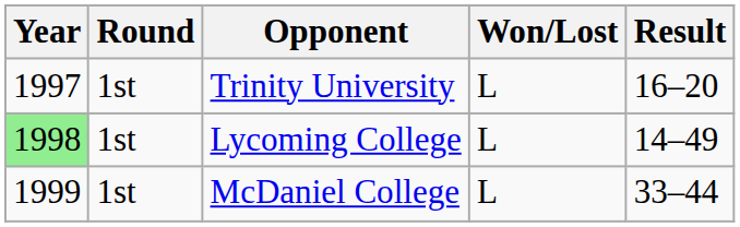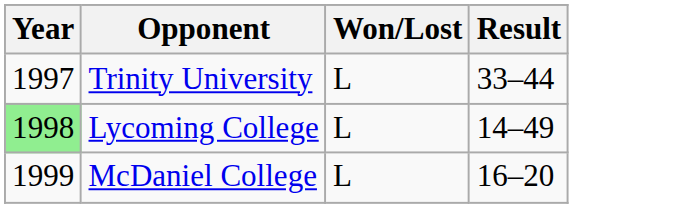 <table class=wikitable>
 <tr>
 <th>Year</th>
-<th>Round</th>
 <th>Opponent</th>
 <th>Won/Lost</th>
 <th>Result</th>
 </tr>
 <tr>
 <td>1997</td>
-<td>1st</td>
 <td><a href='#'>Trinity University</a></td>
 <td>L</td>
-<td>16–20</td>
+<td>33–44</td>
 </tr>
 <tr>
 <td style="background: lightgreen;">1998</td>
-<td>1st</td>
 <td><a href='#'>Lycoming College</a></td>
 <td>L</td>
 <td>14–49</td>
 </tr>
 <tr>
 <td>1999</td>
-<td>1st</td>
 <td><a href='#'>McDaniel College</a></td>
 <td>L</td>
-<td>33–44</td>
+<td>16–20</td>
 </tr>
 </table>
